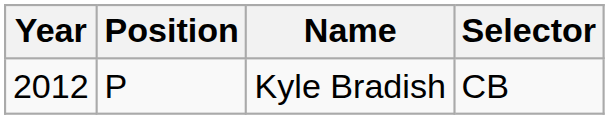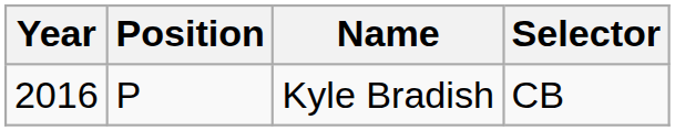 <table class="wikitable">
 <tr>
 <th>Year</th>
 <th>Position</th>
 <th>Name</th>
 <th>Selector</th>
 </tr>
 <tr>
-<td>2012</td>
+<td>2016</td>
 <td>P</td>
 <td>Kyle Bradish</td>
 <td>CB</td>
 </tr>
 </table>
